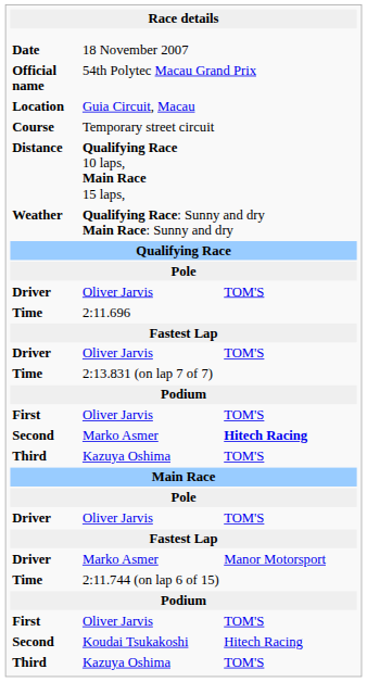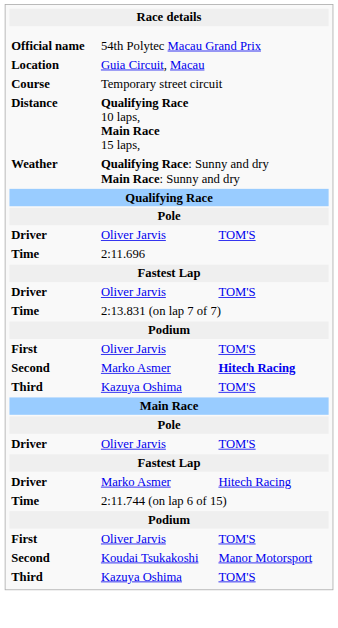 <table class="infobox" align="right" cellpadding="2" style="float:right; width: 26em; ">
 <tr>
 <th colspan="3" style="background:#efefef;">Race details</th>
 </tr>
 <tr>
 <td colspan="3" style="text-align:center;"></td>
 </tr>
 <tr>
 <td colspan="3" style="text-align:center;"></td>
-</tr>
-<tr>
-<td style="width: 20%;"><strong>Date</strong></td>
-<td>18 November 2007</td>
-<td></td>
 </tr>
 <tr>
 <td><strong>Official name</strong></td>
 <td colspan=2>54th Polytec <a href='#'>Macau Grand Prix</a></td>
 </tr>
 <tr>
 <td><strong>Location</strong></td>
 <td colspan=2><a href='#'>Guia Circuit</a>, <a href='#'>Macau</a></td>
 </tr>
 <tr>
 <td><strong>Course</strong></td>
 <td colspan=2>Temporary street circuit<br></td>
 </tr>
 <tr>
 <td><strong>Distance</strong></td>
 <td colspan=2><strong>Qualifying Race</strong><br>10 laps, <br><strong>Main Race</strong><br>15 laps, </td>
 </tr>
 <tr>
 <td><strong>Weather</strong></td>
 <td colspan=2><strong>Qualifying Race</strong>: Sunny and dry<br><strong>Main Race</strong>: Sunny and dry</td>
 </tr>
 <tr>
 <td colspan="3" style="text-align:center; background-color:#99ccff"><strong>Qualifying Race</strong></td>
 </tr>
 <tr>
 <th colspan="3" style="background:#efefef;">Pole</th>
 </tr>
 <tr>
 <td><strong>Driver</strong></td>
 <td> <a href='#'>Oliver Jarvis</a></td>
 <td><a href='#'>TOM'S</a></td>
 </tr>
 <tr>
 <td><strong>Time</strong></td>
 <td colspan=2>2:11.696</td>
 </tr>
 <tr>
 <th colspan="3" style="background:#efefef;">Fastest Lap</th>
 </tr>
 <tr>
 <td><strong>Driver</strong></td>
 <td> <a href='#'>Oliver Jarvis</a></td>
 <td><a href='#'>TOM'S</a></td>
 </tr>
 <tr>
 <td><strong>Time</strong></td>
 <td colspan=2>2:13.831 (on lap 7 of 7)</td>
 </tr>
 <tr>
 <th colspan="3" style="background:#efefef;">Podium</th>
 </tr>
 <tr>
 <td><strong>First</strong></td>
 <td> <a href='#'>Oliver Jarvis</a></td>
 <td><a href='#'>TOM'S</a></td>
 </tr>
 <tr>
 <td><strong>Second</strong></td>
 <td> <a href='#'>Marko Asmer</a></td>
 <td><strong><a href='#'>Hitech Racing</a></strong></td>
 </tr>
 <tr>
 <td><strong>Third</strong></td>
 <td> <a href='#'>Kazuya Oshima</a></td>
 <td><a href='#'>TOM'S</a></td>
 </tr>
 <tr>
 <td colspan="3" style="text-align:center; background-color:#99ccff"><strong>Main Race</strong></td>
 </tr>
 <tr>
 <th colspan="3" style="background:#efefef;">Pole</th>
 </tr>
 <tr>
 <td><strong>Driver</strong></td>
 <td> <a href='#'>Oliver Jarvis</a></td>
 <td><a href='#'>TOM'S</a></td>
 </tr>
 <tr>
 <th colspan="3" style="background:#efefef;">Fastest Lap</th>
 </tr>
 <tr>
 <td><strong>Driver</strong></td>
 <td> <a href='#'>Marko Asmer</a></td>
-<td><a href='#'>Manor Motorsport</a></td>
+<td><a href='#'>Hitech Racing</a></td>
 </tr>
 <tr>
 <td><strong>Time</strong></td>
 <td colspan=2>2:11.744 (on lap 6 of 15)</td>
 </tr>
 <tr>
 <th colspan="3" style="background:#efefef;">Podium</th>
 </tr>
 <tr>
 <td><strong>First</strong></td>
 <td> <a href='#'>Oliver Jarvis</a></td>
 <td><a href='#'>TOM'S</a></td>
 </tr>
 <tr>
 <td><strong>Second</strong></td>
 <td> <a href='#'>Koudai Tsukakoshi</a></td>
-<td><a href='#'>Hitech Racing</a></td>
+<td><a href='#'>Manor Motorsport</a></td>
 </tr>
 <tr>
 <td><strong>Third</strong></td>
 <td> <a href='#'>Kazuya Oshima</a></td>
 <td><a href='#'>TOM'S</a></td>
 </tr>
 </table>
